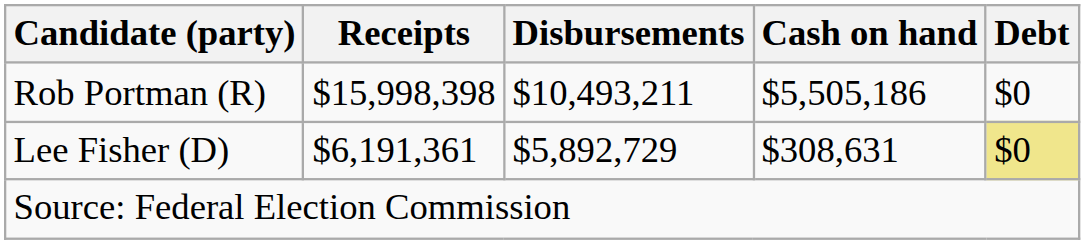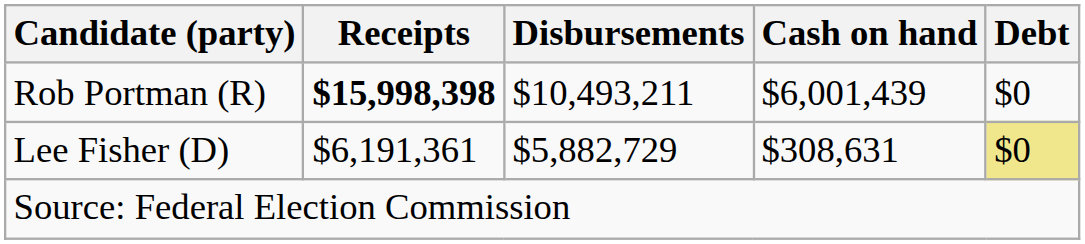 <table class="wikitable sortable">
 <tr>
 <th>Candidate (party)</th>
 <th>Receipts</th>
 <th>Disbursements</th>
 <th>Cash on hand</th>
 <th>Debt</th>
 </tr>
 <tr>
 <td>Rob Portman (R)</td>
-<td>$15,998,398</td>
+<td><strong>$15,998,398</strong></td>
 <td>$10,493,211</td>
-<td>$5,505,186</td>
+<td>$6,001,439</td>
 <td>$0</td>
 </tr>
 <tr>
 <td>Lee Fisher (D)</td>
 <td>$6,191,361</td>
-<td>$5,892,729</td>
+<td>$5,882,729</td>
 <td>$308,631</td>
 <td style="background: khaki;">$0</td>
 </tr>
 <tr>
 <td colspan=5>Source: Federal Election Commission</td>
 </tr>
 </table>
